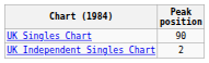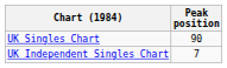 <table class="wikitable sortable">
 <tr>
 <th>Chart (1984)</th>
 <th>Peak<br>position</th>
 </tr>
 <tr>
 <td><a href='#'>UK Singles Chart</a></td>
 <td align="center">90</td>
 </tr>
 <tr>
 <td><a href='#'>UK Independent Singles Chart</a></td>
-<td align="center">2</td>
+<td align="center">7</td>
 </tr>
 </table>
